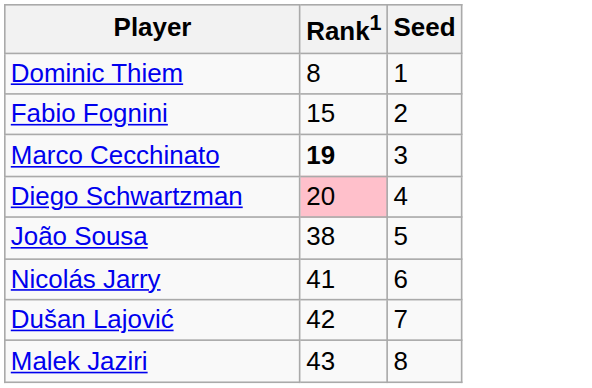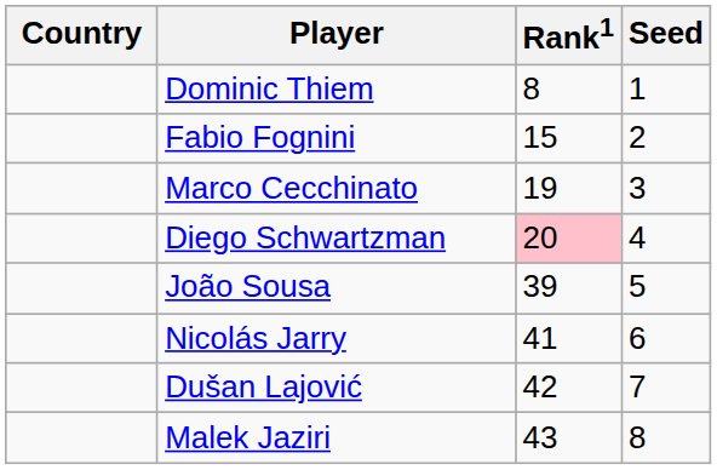 <table class="sortable wikitable">
 <tr>
+<th width="70">Country</th>
 <th width="175">Player</th>
 <th>Rank<sup>1</sup></th>
 <th>Seed</th>
 </tr>
 <tr roger fedeere>
+<td></td>
 <td><a href='#'>Dominic Thiem</a></td>
 <td>8</td>
 <td>1</td>
 </tr>
 <tr Stefanos tsitipas>
+<td></td>
 <td><a href='#'>Fabio Fognini</a></td>
 <td>15</td>
 <td>2</td>
 </tr>
 <tr>
+<td></td>
 <td><a href='#'>Marco Cecchinato</a></td>
-<td><strong>19</strong></td>
+<td>19</td>
 <td>3</td>
 </tr>
 <tr>
+<td></td>
 <td><a href='#'>Diego Schwartzman</a></td>
 <td style="background: pink;">20</td>
 <td>4</td>
 </tr>
 <tr>
+<td></td>
 <td><a href='#'>João Sousa</a></td>
-<td>38</td>
+<td>39</td>
 <td>5</td>
 </tr>
 <tr>
+<td></td>
 <td><a href='#'>Nicolás Jarry</a></td>
 <td>41</td>
 <td>6</td>
 </tr>
 <tr>
+<td></td>
 <td><a href='#'>Dušan Lajović</a></td>
 <td>42</td>
 <td>7</td>
 </tr>
 <tr>
+<td></td>
 <td><a href='#'>Malek Jaziri</a></td>
 <td>43</td>
 <td>8</td>
 </tr>
 </table>
